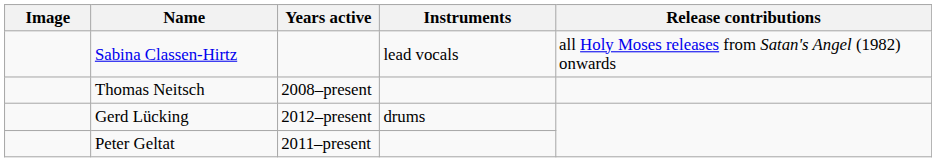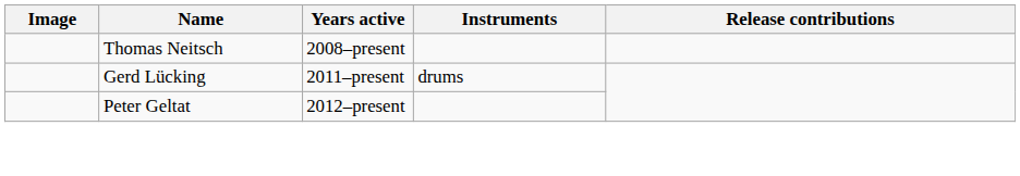 <table class="wikitable" border="1" width=100%>
 <tr>
 <th width="75">Image</th>
 <th width="170">Name</th>
 <th width="90">Years active</th>
 <th width="160">Instruments</th>
 <th>Release contributions</th>
-</tr>
-<tr>
-<td></td>
-<td><a href='#'>Sabina Classen-Hirtz</a></td>
-<td></td>
-<td>lead vocals</td>
-<td>all <a href='#'>Holy Moses releases</a> from <em>Satan's Angel</em> (1982) onwards</td>
 </tr>
 <tr>
 <td></td>
 <td>Thomas Neitsch</td>
 <td>2008–present</td>
 <td></td>
 <td></td>
 </tr>
 <tr>
 <td></td>
 <td>Gerd Lücking</td>
-<td>2012–present</td>
+<td>2011–present</td>
 <td>drums</td>
 <td rowspan="2"></td>
 </tr>
 <tr>
 <td></td>
 <td>Peter Geltat</td>
-<td>2011–present</td>
+<td>2012–present</td>
 <td></td>
 </tr>
 </table>
